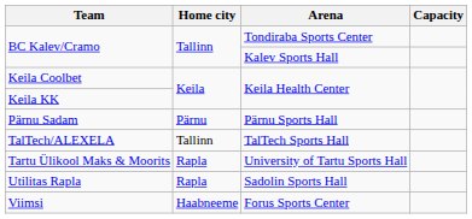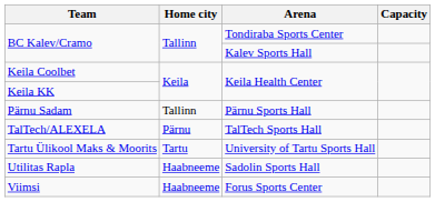 <table class="wikitable sortable">
 <tr>
 <th>Team</th>
 <th>Home city</th>
 <th>Arena</th>
 <th>Capacity</th>
 </tr>
 <tr>
 <td rowspan=2><a href='#'>BC Kalev/Cramo</a></td>
 <td rowspan=2><a href='#'>Tallinn</a></td>
 <td><a href='#'>Tondiraba Sports Center</a></td>
 <td align=center></td>
 </tr>
 <tr>
 <td><a href='#'>Kalev Sports Hall</a></td>
 <td align=center></td>
 </tr>
 <tr>
 <td><a href='#'>Keila Coolbet</a></td>
 <td rowspan=2><a href='#'>Keila</a></td>
 <td rowspan=2><a href='#'>Keila Health Center</a></td>
 <td rowspan=2 align=center></td>
 </tr>
 <tr>
 <td><a href='#'>Keila KK</a></td>
 </tr>
 <tr>
 <td><a href='#'>Pärnu Sadam</a></td>
-<td><a href='#'>Pärnu</a></td>
+<td>Tallinn</td>
 <td><a href='#'>Pärnu Sports Hall</a></td>
 <td align=center></td>
 </tr>
 <tr>
 <td><a href='#'>TalTech/ALEXELA</a></td>
-<td>Tallinn</td>
+<td><a href='#'>Pärnu</a></td>
 <td><a href='#'>TalTech Sports Hall</a></td>
 <td align=center></td>
 </tr>
 <tr>
 <td><a href='#'>Tartu Ülikool Maks & Moorits</a></td>
-<td><a href='#'>Rapla</a></td>
+<td><a href='#'>Tartu</a></td>
 <td><a href='#'>University of Tartu Sports Hall</a></td>
 <td align=center></td>
 </tr>
 <tr>
 <td><a href='#'>Utilitas Rapla</a></td>
-<td><a href='#'>Rapla</a></td>
+<td><a href='#'>Haabneeme</a></td>
 <td><a href='#'>Sadolin Sports Hall</a></td>
 <td align=center></td>
 </tr>
 <tr>
 <td><a href='#'>Viimsi</a></td>
 <td><a href='#'>Haabneeme</a></td>
 <td><a href='#'>Forus Sports Center</a></td>
 <td align=center></td>
 </tr>
 </table>
